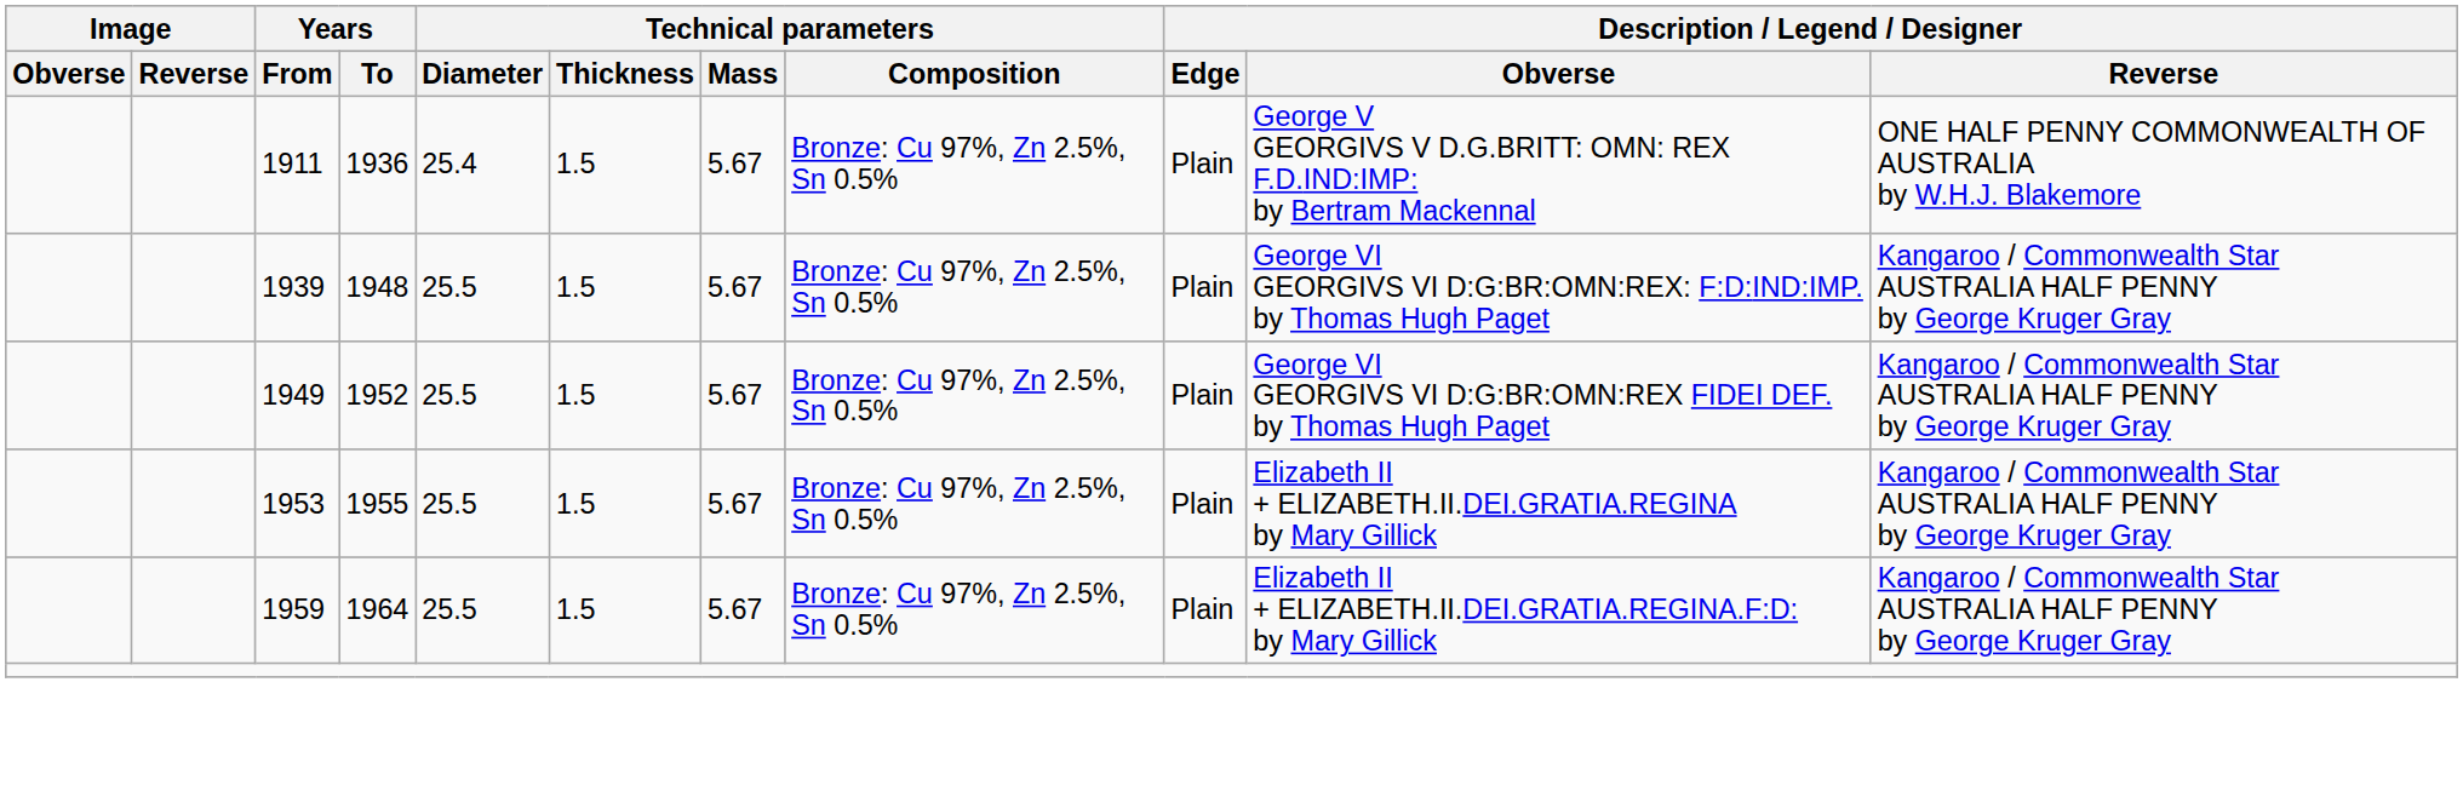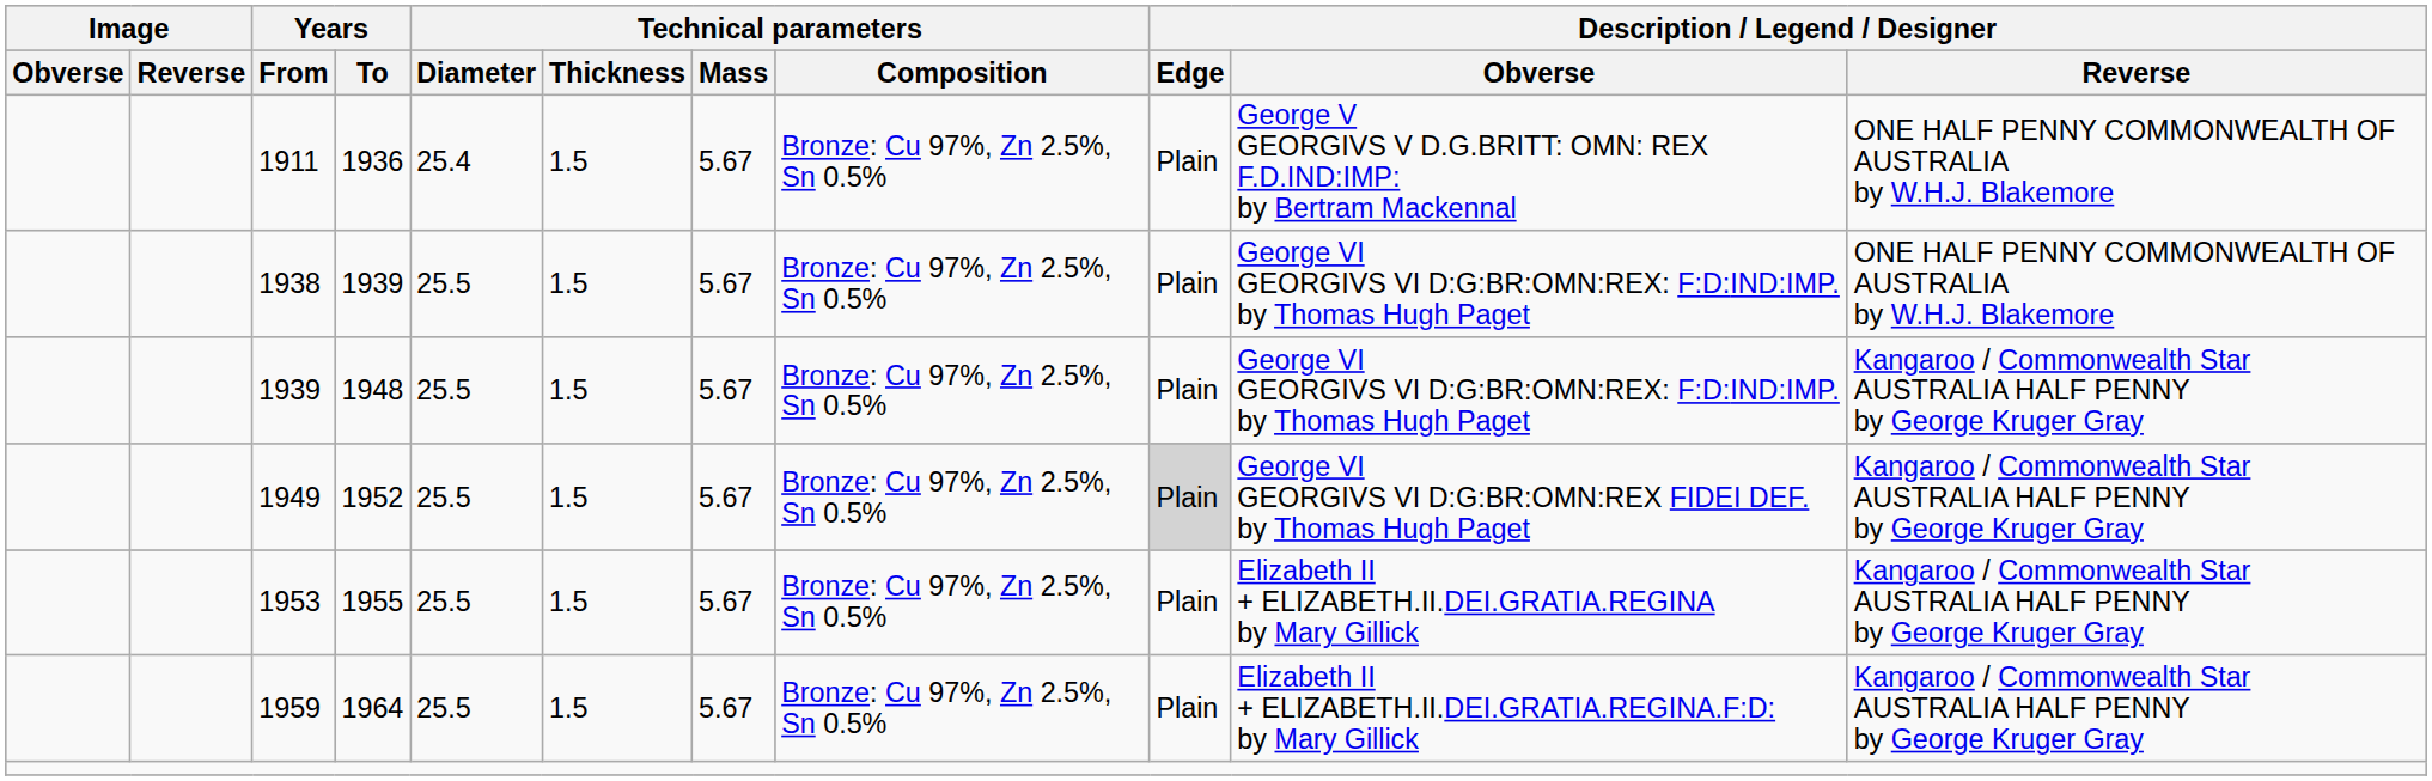 <table class="wikitable" style="font-size: 90%">
 <tr>
 <th colspan="2">Image</th>
 <th colspan="2">Years</th>
 <th colspan="4">Technical parameters</th>
 <th colspan="3">Description / Legend / Designer</th>
 </tr>
 <tr>
 <th>Obverse</th>
 <th>Reverse</th>
 <th>From</th>
 <th>To</th>
 <th>Diameter</th>
 <th>Thickness</th>
 <th>Mass</th>
 <th>Composition</th>
 <th>Edge</th>
 <th>Obverse</th>
 <th>Reverse</th>
 </tr>
 <tr>
 <td></td>
 <td></td>
 <td>1911</td>
 <td>1936</td>
 <td>25.4</td>
 <td>1.5</td>
 <td>5.67</td>
 <td><a href='#'>Bronze</a>: <a href='#'>Cu</a> 97%, <a href='#'>Zn</a> 2.5%, <a href='#'>Sn</a> 0.5%</td>
 <td>Plain</td>
 <td><a href='#'>George V</a> <br> GEORGIVS V D.G.BRITT: OMN: REX <a href='#'>F.D.</a><a href='#'>IND:IMP:</a> <br> by <a href='#'>Bertram Mackennal</a></td>
 <td>ONE HALF PENNY COMMONWEALTH OF AUSTRALIA <br> by <a href='#'>W.H.J. Blakemore</a></td>
 </tr>
 <tr>
 <td></td>
 <td></td>
+<td>1938</td>
+<td>1939</td>
+<td>25.5</td>
+<td>1.5</td>
+<td>5.67</td>
+<td><a href='#'>Bronze</a>: <a href='#'>Cu</a> 97%, <a href='#'>Zn</a> 2.5%, <a href='#'>Sn</a> 0.5%</td>
+<td>Plain</td>
+<td><a href='#'>George VI</a> <br> GEORGIVS VI D:G:BR:OMN:REX: <a href='#'>F:D:</a><a href='#'>IND:IMP.</a> <br> by <a href='#'>Thomas Hugh Paget</a></td>
+<td>ONE HALF PENNY COMMONWEALTH OF AUSTRALIA <br> by <a href='#'>W.H.J. Blakemore</a></td>
+</tr>
+<tr>
+<td></td>
+<td></td>
 <td>1939</td>
 <td>1948</td>
 <td>25.5</td>
 <td>1.5</td>
 <td>5.67</td>
 <td><a href='#'>Bronze</a>: <a href='#'>Cu</a> 97%, <a href='#'>Zn</a> 2.5%, <a href='#'>Sn</a> 0.5%</td>
 <td>Plain</td>
 <td><a href='#'>George VI</a> <br> GEORGIVS VI D:G:BR:OMN:REX: <a href='#'>F:D:</a><a href='#'>IND:IMP.</a> <br> by <a href='#'>Thomas Hugh Paget</a></td>
 <td><a href='#'>Kangaroo</a> / <a href='#'>Commonwealth Star</a> <br> AUSTRALIA HALF PENNY <br> by <a href='#'>George Kruger Gray</a></td>
 </tr>
 <tr>
 <td></td>
 <td></td>
 <td>1949</td>
 <td>1952</td>
 <td>25.5</td>
 <td>1.5</td>
 <td>5.67</td>
 <td><a href='#'>Bronze</a>: <a href='#'>Cu</a> 97%, <a href='#'>Zn</a> 2.5%, <a href='#'>Sn</a> 0.5%</td>
-<td>Plain</td>
+<td style="background: lightgrey;">Plain</td>
 <td><a href='#'>George VI</a> <br> GEORGIVS VI D:G:BR:OMN:REX <a href='#'>FIDEI DEF.</a> <br> by <a href='#'>Thomas Hugh Paget</a></td>
 <td><a href='#'>Kangaroo</a> / <a href='#'>Commonwealth Star</a> <br> AUSTRALIA HALF PENNY <br> by <a href='#'>George Kruger Gray</a></td>
 </tr>
 <tr>
 <td></td>
 <td></td>
 <td>1953</td>
 <td>1955</td>
 <td>25.5</td>
 <td>1.5</td>
 <td>5.67</td>
 <td><a href='#'>Bronze</a>: <a href='#'>Cu</a> 97%, <a href='#'>Zn</a> 2.5%, <a href='#'>Sn</a> 0.5%</td>
 <td>Plain</td>
 <td><a href='#'>Elizabeth II</a> <br> + ELIZABETH.II.<a href='#'>DEI.GRATIA.REGINA</a> <br> by <a href='#'>Mary Gillick</a></td>
 <td><a href='#'>Kangaroo</a> / <a href='#'>Commonwealth Star</a> <br> AUSTRALIA HALF PENNY <br> by <a href='#'>George Kruger Gray</a></td>
 </tr>
 <tr>
 <td></td>
 <td></td>
 <td>1959</td>
 <td>1964</td>
 <td>25.5</td>
 <td>1.5</td>
 <td>5.67</td>
 <td><a href='#'>Bronze</a>: <a href='#'>Cu</a> 97%, <a href='#'>Zn</a> 2.5%, <a href='#'>Sn</a> 0.5%</td>
 <td>Plain</td>
 <td><a href='#'>Elizabeth II</a> <br> + ELIZABETH.II.<a href='#'>DEI.GRATIA.REGINA.F:D:</a> <br> by <a href='#'>Mary Gillick</a></td>
 <td><a href='#'>Kangaroo</a> / <a href='#'>Commonwealth Star</a> <br> AUSTRALIA HALF PENNY <br> by <a href='#'>George Kruger Gray</a></td>
 </tr>
 <tr>
 <td colspan="11"></td>
 </tr>
 </table>
